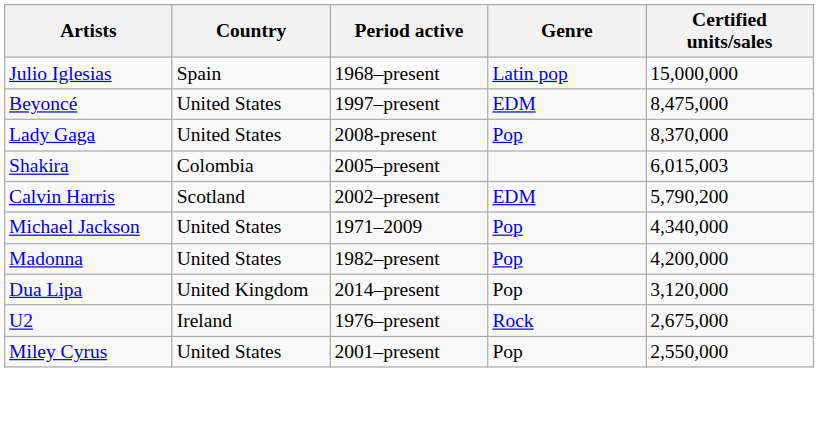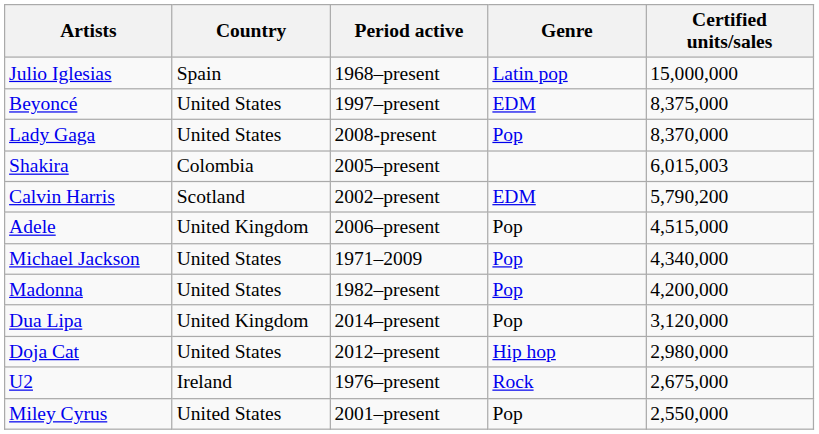 <table class="wikitable plainrowheaders sortable">
 <tr>
 <th scope="col" style="width:130px;">Artists</th>
 <th scope="col" style="width:122px;">Country</th>
 <th scope="col" style="width:122px;">Period active</th>
 <th scope="col" style="width:122px;">Genre</th>
 <th scope="col" style="width:130px;">Certified units/sales</th>
 </tr>
 <tr>
 <td><a href='#'>Julio Iglesias</a></td>
 <td>Spain</td>
 <td>1968–present</td>
 <td><a href='#'>Latin pop</a></td>
 <td>15,000,000</td>
 </tr>
 <tr>
 <td><a href='#'>Beyoncé</a></td>
 <td>United States</td>
 <td>1997–present</td>
 <td><a href='#'>EDM</a></td>
-<td>8,475,000</td>
+<td>8,375,000</td>
 </tr>
 <tr>
 <td><a href='#'>Lady Gaga</a></td>
 <td>United States</td>
 <td>2008-present</td>
 <td><a href='#'>Pop</a></td>
 <td>8,370,000</td>
 </tr>
 <tr>
 <td><a href='#'>Shakira</a></td>
 <td>Colombia</td>
 <td>2005–present</td>
 <td></td>
 <td>6,015,003</td>
 </tr>
 <tr>
 <td><a href='#'>Calvin Harris</a></td>
 <td>Scotland</td>
 <td>2002–present</td>
 <td><a href='#'>EDM</a></td>
 <td>5,790,200</td>
 </tr>
 <tr>
+<td><a href='#'>Adele</a></td>
+<td>United Kingdom</td>
+<td>2006–present</td>
+<td>Pop</td>
+<td>4,515,000</td>
+</tr>
+<tr>
 <td><a href='#'>Michael Jackson</a></td>
 <td>United States</td>
 <td>1971–2009</td>
 <td><a href='#'>Pop</a></td>
 <td>4,340,000</td>
 </tr>
 <tr>
 <td><a href='#'>Madonna</a></td>
 <td>United States</td>
 <td>1982–present</td>
 <td><a href='#'>Pop</a></td>
 <td>4,200,000</td>
 </tr>
 <tr>
 <td><a href='#'>Dua Lipa</a></td>
 <td>United Kingdom</td>
 <td>2014–present</td>
 <td>Pop</td>
 <td>3,120,000</td>
 </tr>
 <tr>
+<td><a href='#'>Doja Cat</a></td>
+<td>United States</td>
+<td>2012–present</td>
+<td><a href='#'>Hip hop</a></td>
+<td>2,980,000</td>
+</tr>
+<tr>
 <td><a href='#'>U2</a></td>
 <td>Ireland</td>
 <td>1976–present</td>
 <td><a href='#'>Rock</a></td>
 <td>2,675,000</td>
 </tr>
 <tr>
 <td><a href='#'>Miley Cyrus</a></td>
 <td>United States</td>
 <td>2001–present</td>
 <td>Pop</td>
 <td>2,550,000</td>
 </tr>
 </table>
